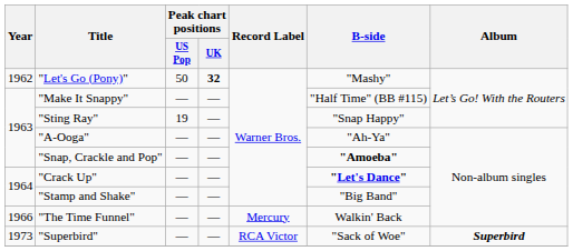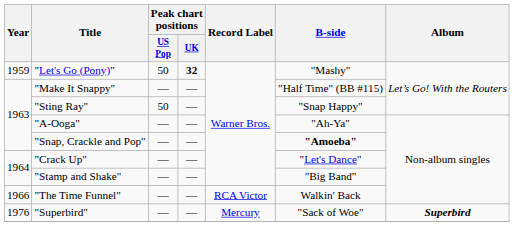 <table class="wikitable" style=text-align:center;>
 <tr>
 <th rowspan="2">Year</th>
 <th rowspan="2">Title</th>
 <th colspan="2">Peak chart<br>positions</th>
 <th rowspan="2">Record Label</th>
 <th rowspan="2"><a href='#'>B-side</a></th>
 <th rowspan="2">Album</th>
 </tr>
 <tr style="font-size:smaller;">
 <th align=centre><a href='#'>US<br>Pop</a></th>
 <th align=centre><a href='#'>UK</a></th>
 </tr>
 <tr>
-<td rowspan="1">1962</td>
+<td rowspan="1">1959</td>
 <td align=left>"<a href='#'>Let's Go (Pony)</a>"</td>
 <td>50</td>
 <td><strong>32</strong></td>
 <td rowspan="7"><a href='#'>Warner Bros.</a></td>
 <td rowspan="1">"Mashy"</td>
 <td rowspan="3"><em>Let’s Go! With the Routers</em></td>
 </tr>
 <tr>
 <td rowspan="4">1963</td>
 <td align=left>"Make It Snappy"</td>
 <td>—</td>
 <td>—</td>
 <td rowspan="1">"Half Time" (BB #115)</td>
 </tr>
 <tr>
 <td align=left>"Sting Ray"</td>
-<td>19</td>
+<td>50</td>
 <td>—</td>
 <td rowspan="1">"Snap Happy"</td>
 </tr>
 <tr>
 <td align=left>"A-Ooga"</td>
 <td>—</td>
 <td>—</td>
 <td rowspan="1">"Ah-Ya"</td>
 <td rowspan="5">Non-album singles</td>
 </tr>
 <tr>
 <td align=left>"Snap, Crackle and Pop"</td>
 <td>—</td>
 <td>—</td>
 <td rowspan="1"><strong>"Amoeba"</strong></td>
 </tr>
 <tr>
 <td rowspan="2">1964</td>
 <td align=left>"Crack Up"</td>
 <td>—</td>
 <td>—</td>
-<td rowspan="1"><strong>"<a href='#'>Let's Dance</a>"</strong></td>
+<td rowspan="1">"<a href='#'>Let's Dance</a>"</td>
 </tr>
 <tr>
 <td align=left>"Stamp and Shake"</td>
 <td>—</td>
 <td>—</td>
 <td rowspan="1">"Big Band"</td>
 </tr>
 <tr>
 <td rowspan="1">1966</td>
 <td align=left>"The Time Funnel"</td>
 <td>—</td>
 <td>—</td>
-<td rowspan="1"><a href='#'>Mercury</a></td>
+<td rowspan="1"><a href='#'>RCA Victor</a></td>
 <td rowspan="1">Walkin' Back</td>
 </tr>
 <tr>
-<td rowspan="1">1973</td>
+<td rowspan="1">1976</td>
 <td align=left>"Superbird"</td>
 <td>—</td>
 <td>—</td>
-<td rowspan="1"><a href='#'>RCA Victor</a></td>
+<td rowspan="1"><a href='#'>Mercury</a></td>
 <td rowspan="1">"Sack of Woe"</td>
 <td rowspan="1"><strong><em>Superbird</em></strong></td>
 </tr>
 <tr>
 </tr>
 </table>
